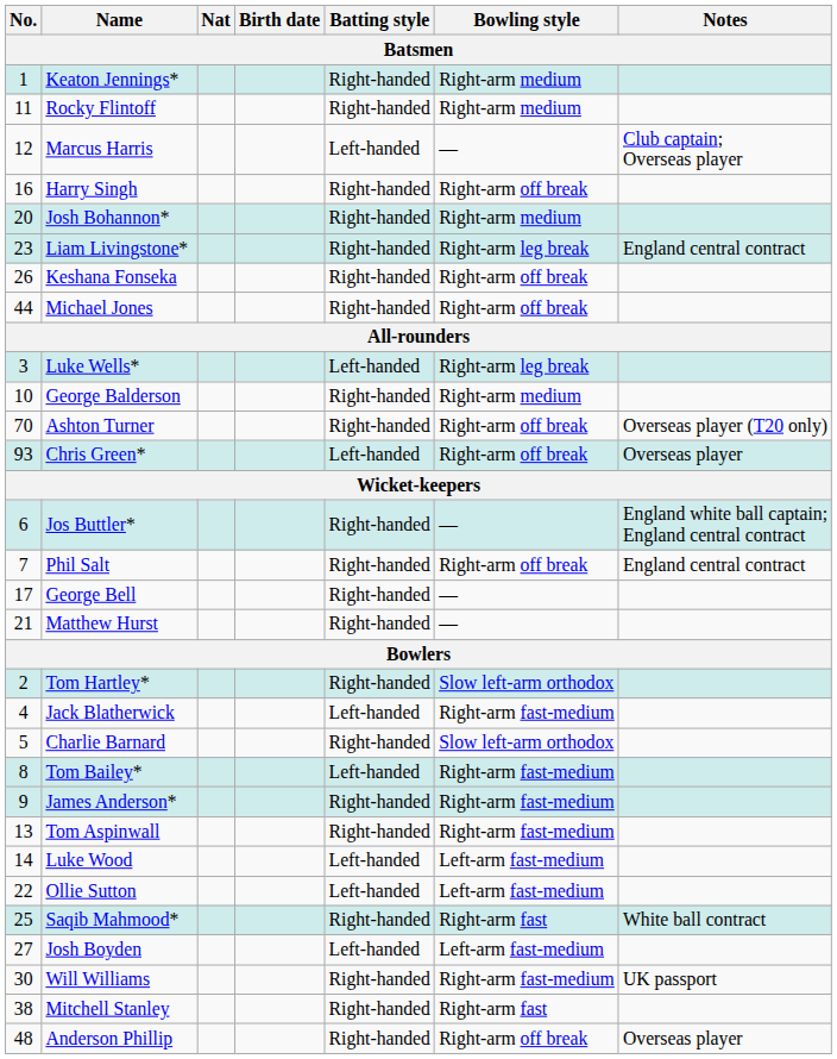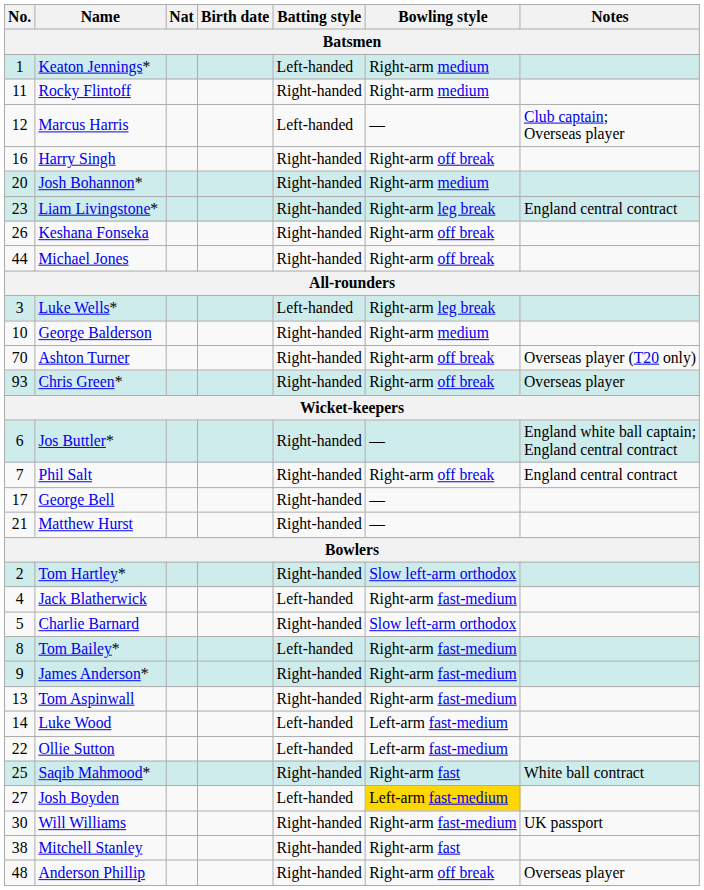 <table class="wikitable">
 <tr>
 <th>No.</th>
 <th>Name</th>
 <th>Nat</th>
 <th>Birth date</th>
 <th>Batting style</th>
 <th>Bowling style</th>
 <th>Notes</th>
 </tr>
 <tr>
 <th colspan="7">Batsmen</th>
 </tr>
 <tr bgcolor="#CFECEC">
 <td style="text-align:center">1</td>
 <td><a href='#'>Keaton Jennings</a>* </td>
 <td></td>
 <td></td>
-<td>Right-handed</td>
+<td>Left-handed</td>
 <td>Right-arm <a href='#'>medium</a></td>
 <td></td>
 </tr>
 <tr>
 <td style="text-align:center">11</td>
 <td><a href='#'>Rocky Flintoff</a></td>
 <td></td>
 <td></td>
 <td>Right-handed</td>
 <td>Right-arm <a href='#'>medium</a></td>
 <td></td>
 </tr>
 <tr>
 <td style="text-align:center">12</td>
 <td><a href='#'>Marcus Harris</a> </td>
 <td></td>
 <td></td>
 <td>Left-handed</td>
 <td>—</td>
 <td><a href='#'>Club captain</a>; <br>Overseas player</td>
 </tr>
 <tr>
 <td style="text-align:center">16</td>
 <td><a href='#'>Harry Singh</a></td>
 <td></td>
 <td></td>
 <td>Right-handed</td>
 <td>Right-arm <a href='#'>off break</a></td>
 <td></td>
 </tr>
 <tr bgcolor="#CFECEC">
 <td style="text-align:center">20</td>
 <td><a href='#'>Josh Bohannon</a>*</td>
 <td></td>
 <td></td>
 <td>Right-handed</td>
 <td>Right-arm <a href='#'>medium</a></td>
 <td></td>
 </tr>
 <tr bgcolor="#CFECEC">
 <td style="text-align:center">23</td>
 <td><a href='#'>Liam Livingstone</a>* </td>
 <td></td>
 <td></td>
 <td>Right-handed</td>
 <td>Right-arm <a href='#'>leg break</a></td>
 <td>England central contract</td>
 </tr>
 <tr>
 <td style="text-align:center">26</td>
 <td><a href='#'>Keshana Fonseka</a></td>
 <td></td>
 <td></td>
 <td>Right-handed</td>
 <td>Right-arm <a href='#'>off break</a></td>
 <td></td>
 </tr>
 <tr>
 <td style="text-align:center">44</td>
 <td><a href='#'>Michael Jones</a> </td>
 <td></td>
 <td></td>
 <td>Right-handed</td>
 <td>Right-arm <a href='#'>off break</a></td>
 <td></td>
 </tr>
 <tr>
 <th colspan="7">All-rounders</th>
 </tr>
 <tr bgcolor="#CFECEC">
 <td style="text-align:center">3</td>
 <td><a href='#'>Luke Wells</a>*</td>
 <td></td>
 <td></td>
 <td>Left-handed</td>
 <td>Right-arm <a href='#'>leg break</a></td>
 <td></td>
 </tr>
 <tr>
 <td style="text-align:center">10</td>
 <td><a href='#'>George Balderson</a></td>
 <td></td>
 <td></td>
 <td>Right-handed</td>
 <td>Right-arm <a href='#'>medium</a></td>
 <td></td>
 </tr>
 <tr>
 <td style="text-align:center">70</td>
 <td><a href='#'>Ashton Turner</a> </td>
 <td></td>
 <td></td>
 <td>Right-handed</td>
 <td>Right-arm <a href='#'>off break</a></td>
 <td>Overseas player (<a href='#'>T20</a> only)</td>
 </tr>
 <tr bgcolor="#CFECEC">
 <td style="text-align:center">93</td>
 <td><a href='#'>Chris Green</a>* </td>
 <td></td>
 <td></td>
-<td>Left-handed</td>
+<td>Right-handed</td>
 <td>Right-arm <a href='#'>off break</a></td>
 <td>Overseas player</td>
 </tr>
 <tr>
 <th colspan="7">Wicket-keepers</th>
 </tr>
 <tr bgcolor="#CFECEC">
 <td style="text-align:center">6</td>
 <td><a href='#'>Jos Buttler</a>* </td>
 <td></td>
 <td></td>
 <td>Right-handed</td>
 <td>—</td>
 <td>England white ball captain; <br>England central contract</td>
 </tr>
 <tr>
 <td style="text-align:center">7</td>
 <td><a href='#'>Phil Salt</a> </td>
 <td></td>
 <td></td>
 <td>Right-handed</td>
 <td>Right-arm <a href='#'>off break</a></td>
 <td>England central contract</td>
 </tr>
 <tr>
 <td style="text-align:center">17</td>
 <td><a href='#'>George Bell</a></td>
 <td></td>
 <td></td>
 <td>Right-handed</td>
 <td>—</td>
 <td></td>
 </tr>
 <tr>
 <td style="text-align:center">21</td>
 <td><a href='#'>Matthew Hurst</a></td>
 <td></td>
 <td></td>
 <td>Right-handed</td>
 <td>—</td>
 <td></td>
 </tr>
 <tr>
 <th colspan="7">Bowlers</th>
 </tr>
 <tr bgcolor="#CFECEC">
 <td style="text-align:center">2</td>
 <td><a href='#'>Tom Hartley</a>* </td>
 <td></td>
 <td></td>
 <td>Right-handed</td>
 <td><a href='#'>Slow left-arm orthodox</a></td>
 <td></td>
 </tr>
 <tr>
 <td style="text-align:center">4</td>
 <td><a href='#'>Jack Blatherwick</a></td>
 <td></td>
 <td></td>
 <td>Left-handed</td>
 <td>Right-arm <a href='#'>fast-medium</a></td>
 <td></td>
 </tr>
 <tr>
 <td style="text-align:center">5</td>
 <td><a href='#'>Charlie Barnard</a></td>
 <td></td>
 <td></td>
 <td>Right-handed</td>
 <td><a href='#'>Slow left-arm orthodox</a></td>
 <td></td>
 </tr>
 <tr bgcolor="#CFECEC">
 <td style="text-align:center">8</td>
 <td><a href='#'>Tom Bailey</a>*</td>
 <td></td>
 <td></td>
 <td>Left-handed</td>
 <td>Right-arm <a href='#'>fast-medium</a></td>
 <td></td>
 </tr>
 <tr bgcolor="#CFECEC">
 <td style="text-align:center">9</td>
 <td><a href='#'>James Anderson</a>* </td>
 <td></td>
 <td></td>
 <td>Right-handed</td>
 <td>Right-arm <a href='#'>fast-medium</a></td>
 <td></td>
 </tr>
 <tr>
 <td style="text-align:center">13</td>
 <td><a href='#'>Tom Aspinwall</a></td>
 <td></td>
 <td></td>
 <td>Right-handed</td>
 <td>Right-arm <a href='#'>fast-medium</a></td>
 <td></td>
 </tr>
 <tr>
 <td style="text-align:center">14</td>
 <td><a href='#'>Luke Wood</a> </td>
 <td></td>
 <td></td>
 <td>Left-handed</td>
 <td>Left-arm <a href='#'>fast-medium</a></td>
 <td></td>
 </tr>
 <tr>
 <td style="text-align:center">22</td>
 <td><a href='#'>Ollie Sutton</a></td>
 <td></td>
 <td></td>
 <td>Left-handed</td>
 <td>Left-arm <a href='#'>fast-medium</a></td>
 <td></td>
 </tr>
 <tr bgcolor="#CFECEC">
 <td style="text-align:center">25</td>
 <td><a href='#'>Saqib Mahmood</a>* </td>
 <td></td>
 <td></td>
 <td>Right-handed</td>
 <td>Right-arm <a href='#'>fast</a></td>
 <td>White ball contract</td>
 </tr>
 <tr>
 <td style="text-align:center">27</td>
 <td><a href='#'>Josh Boyden</a></td>
 <td></td>
 <td></td>
 <td>Left-handed</td>
-<td>Left-arm <a href='#'>fast-medium</a></td>
+<td style="background: gold;">Left-arm <a href='#'>fast-medium</a></td>
 <td></td>
 </tr>
 <tr>
 <td style="text-align:center">30</td>
 <td><a href='#'>Will Williams</a></td>
 <td></td>
 <td></td>
 <td>Right-handed</td>
 <td>Right-arm <a href='#'>fast-medium</a></td>
 <td>UK passport</td>
 </tr>
 <tr>
 <td style="text-align:center">38</td>
 <td><a href='#'>Mitchell Stanley</a></td>
 <td></td>
 <td></td>
 <td>Right-handed</td>
 <td>Right-arm <a href='#'>fast</a></td>
 <td></td>
 </tr>
 <tr>
 <td style="text-align:center">48</td>
 <td><a href='#'>Anderson Phillip</a> </td>
 <td></td>
 <td></td>
 <td>Right-handed</td>
 <td>Right-arm <a href='#'>off break</a></td>
 <td>Overseas player</td>
 </tr>
 </table>
